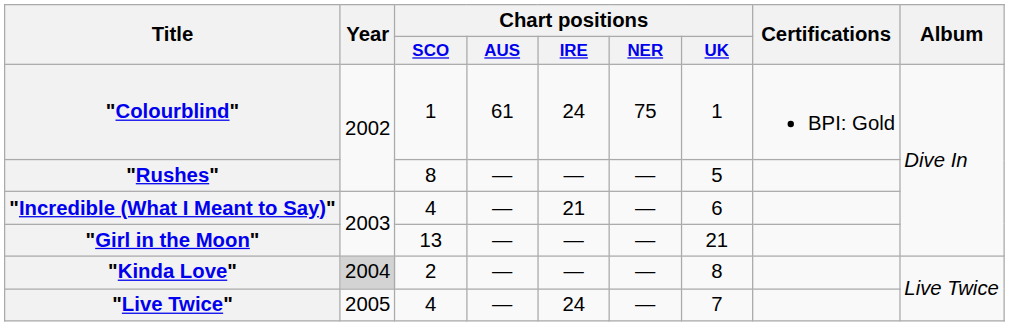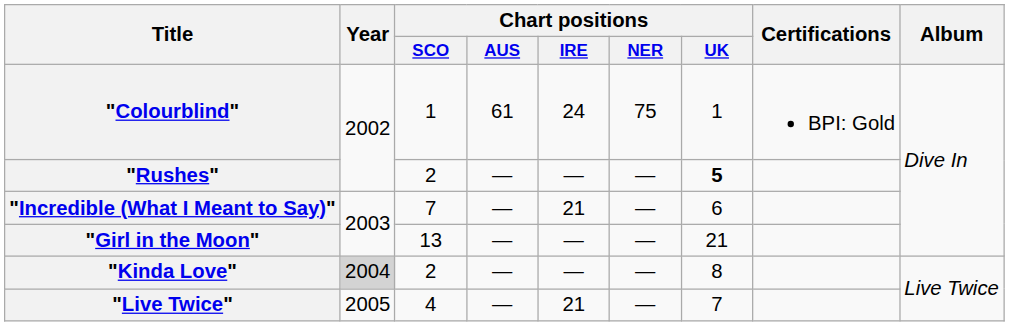 <table class="wikitable plainrowheaders" style="text-align:center;">
 <tr>
 <th rowspan="2">Title</th>
 <th rowspan="2">Year</th>
 <th colspan="5">Chart positions</th>
 <th rowspan="2">Certifications</th>
 <th rowspan="2">Album</th>
 </tr>
 <tr style="font-size:smaller;">
 <th style="width:50px;"><a href='#'>SCO</a><br></th>
 <th style="width:50px;"><a href='#'>AUS</a><br></th>
 <th style="width:50px;"><a href='#'>IRE</a><br></th>
 <th style="width:50px;"><a href='#'>NER</a><br></th>
 <th style="width:50px;"><a href='#'>UK</a><br></th>
 </tr>
 <tr>
 <th scope="row">"<a href='#'>Colourblind</a>"</th>
 <td rowspan="2">2002</td>
 <td>1</td>
 <td>61</td>
 <td>24</td>
 <td>75</td>
 <td>1</td>
 <td><br><ul><li>BPI: Gold</li></ul></td>
 <td style="text-align:left;" rowspan="4"><em>Dive In</em></td>
 </tr>
 <tr>
 <th scope="row">"<a href='#'>Rushes</a>"</th>
-<td>8</td>
+<td>2</td>
 <td>—</td>
 <td>—</td>
 <td>—</td>
-<td>5</td>
+<td><strong>5</strong></td>
 <td></td>
 </tr>
 <tr>
 <th scope="row">"<a href='#'>Incredible (What I Meant to Say)</a>"</th>
 <td rowspan="2">2003</td>
-<td>4</td>
+<td>7</td>
 <td>—</td>
 <td>21</td>
 <td>—</td>
 <td>6</td>
 <td></td>
 </tr>
 <tr>
 <th scope="row">"<a href='#'>Girl in the Moon</a>"</th>
 <td>13</td>
 <td>—</td>
 <td>—</td>
 <td>—</td>
 <td>21</td>
 <td></td>
 </tr>
 <tr>
 <th scope="row">"<a href='#'>Kinda Love</a>"</th>
 <td style="background: lightgrey;">2004</td>
 <td>2</td>
 <td>—</td>
 <td>—</td>
 <td>—</td>
 <td>8</td>
 <td></td>
 <td style="text-align:left;" rowspan="4"><em>Live Twice</em></td>
 </tr>
 <tr>
 <th scope="row">"<a href='#'>Live Twice</a>"</th>
 <td>2005</td>
 <td>4</td>
 <td>—</td>
-<td>24</td>
+<td>21</td>
 <td>—</td>
 <td>7</td>
 <td></td>
 </tr>
 </table>
